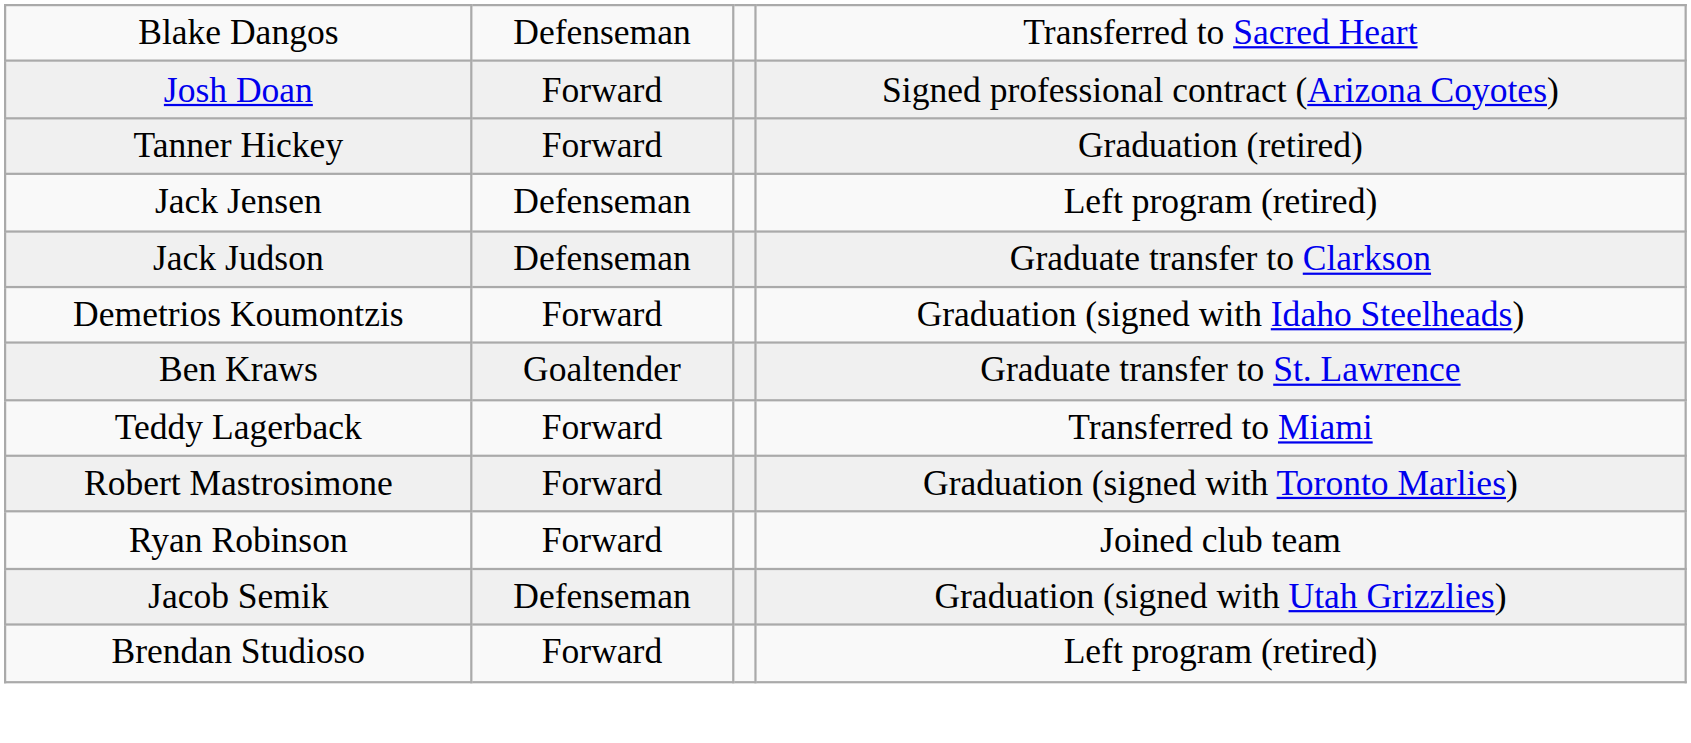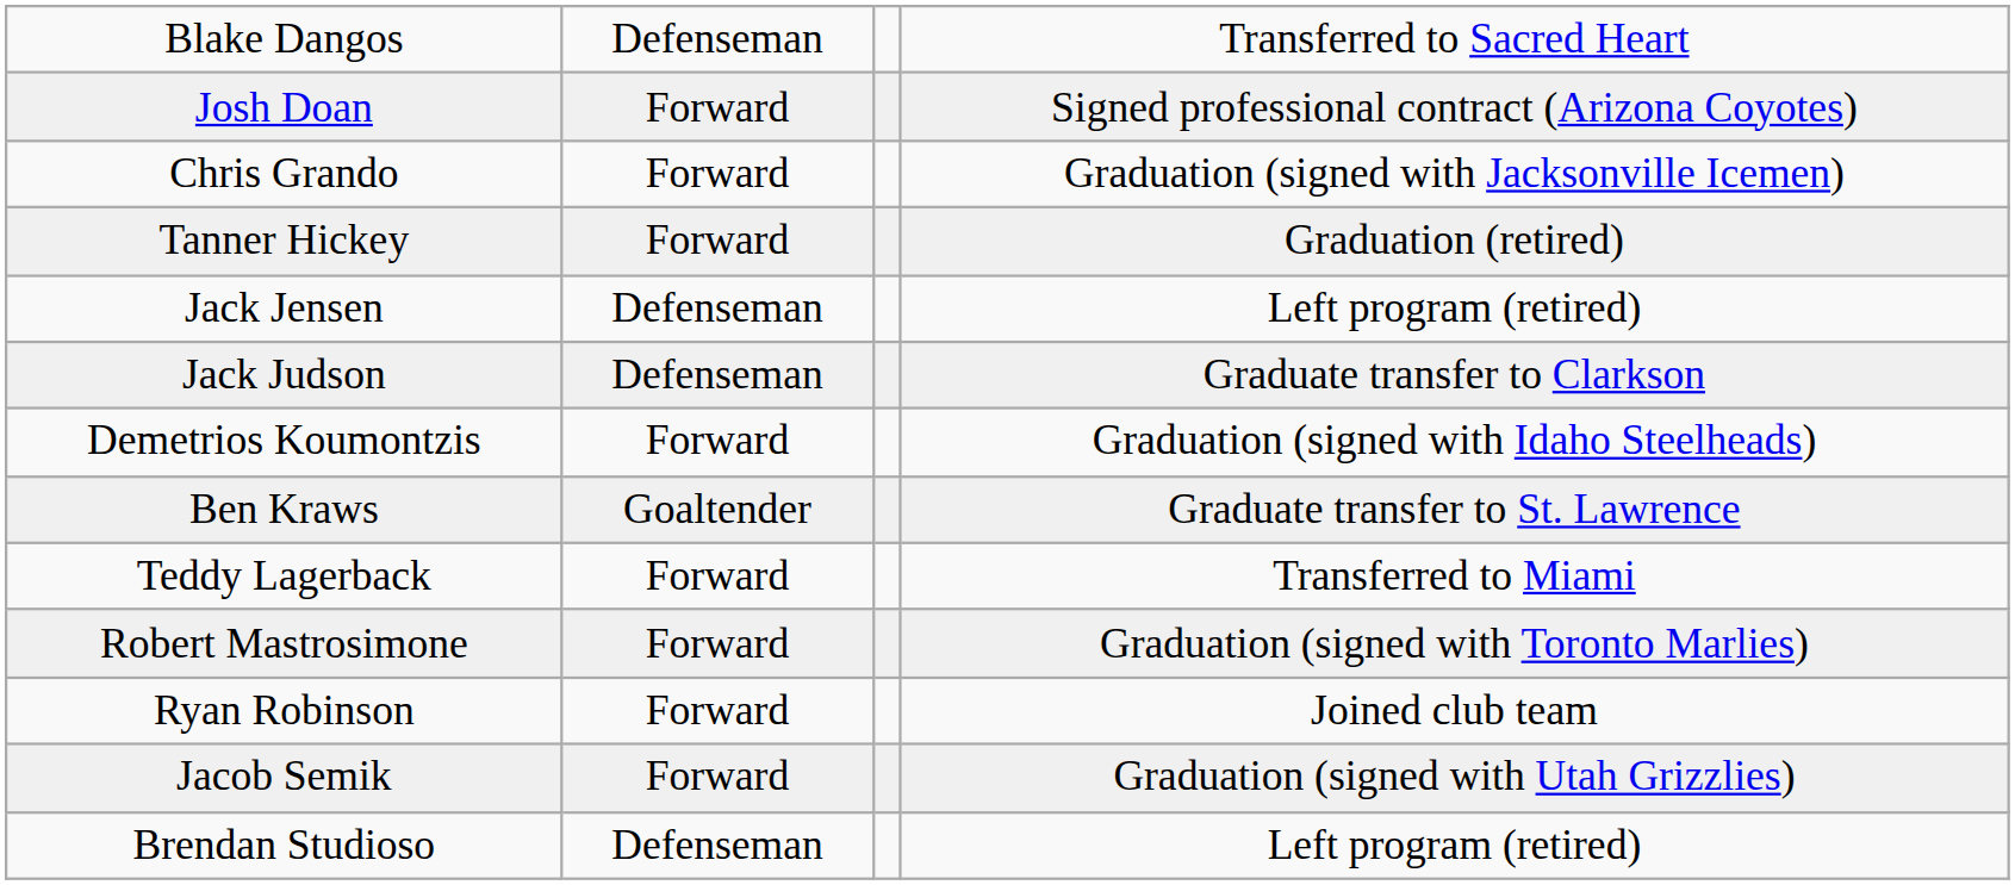 <table class="wikitable" width="60%">
 <tr align="center" bgcolor="">
 <td>Blake Dangos</td>
 <td>Defenseman</td>
 <td></td>
 <td>Transferred to <a href='#'>Sacred Heart</a></td>
 </tr>
 <tr align="center" bgcolor="f0f0f0">
 <td><a href='#'>Josh Doan</a></td>
 <td>Forward</td>
 <td></td>
 <td>Signed professional contract (<a href='#'>Arizona Coyotes</a>)</td>
+</tr>
+<tr align="center" bgcolor="">
+<td>Chris Grando</td>
+<td>Forward</td>
+<td></td>
+<td>Graduation (signed with <a href='#'>Jacksonville Icemen</a>)</td>
 </tr>
 <tr align="center" bgcolor="f0f0f0">
 <td>Tanner Hickey</td>
 <td>Forward</td>
 <td></td>
 <td>Graduation (retired)</td>
 </tr>
 <tr align="center" bgcolor="">
 <td>Jack Jensen</td>
 <td>Defenseman</td>
 <td></td>
 <td>Left program (retired)</td>
 </tr>
 <tr align="center" bgcolor="f0f0f0">
 <td>Jack Judson</td>
 <td>Defenseman</td>
 <td></td>
 <td>Graduate transfer to <a href='#'>Clarkson</a></td>
 </tr>
 <tr align="center" bgcolor="">
 <td>Demetrios Koumontzis</td>
 <td>Forward</td>
 <td></td>
 <td>Graduation (signed with <a href='#'>Idaho Steelheads</a>)</td>
 </tr>
 <tr align="center" bgcolor="f0f0f0">
 <td>Ben Kraws</td>
 <td>Goaltender</td>
 <td></td>
 <td>Graduate transfer to <a href='#'>St. Lawrence</a></td>
 </tr>
 <tr align="center" bgcolor="">
 <td>Teddy Lagerback</td>
 <td>Forward</td>
 <td></td>
 <td>Transferred to <a href='#'>Miami</a></td>
 </tr>
 <tr align="center" bgcolor="f0f0f0">
 <td>Robert Mastrosimone</td>
 <td>Forward</td>
 <td></td>
 <td>Graduation (signed with <a href='#'>Toronto Marlies</a>)</td>
 </tr>
 <tr align="center" bgcolor="">
 <td>Ryan Robinson</td>
 <td>Forward</td>
 <td></td>
 <td>Joined club team</td>
 </tr>
 <tr align="center" bgcolor="f0f0f0">
 <td>Jacob Semik</td>
-<td>Defenseman</td>
+<td>Forward</td>
 <td></td>
 <td>Graduation (signed with <a href='#'>Utah Grizzlies</a>)</td>
 </tr>
 <tr align="center" bgcolor="">
 <td>Brendan Studioso</td>
-<td>Forward</td>
+<td>Defenseman</td>
 <td></td>
 <td>Left program (retired)</td>
 </tr>
 </table>
